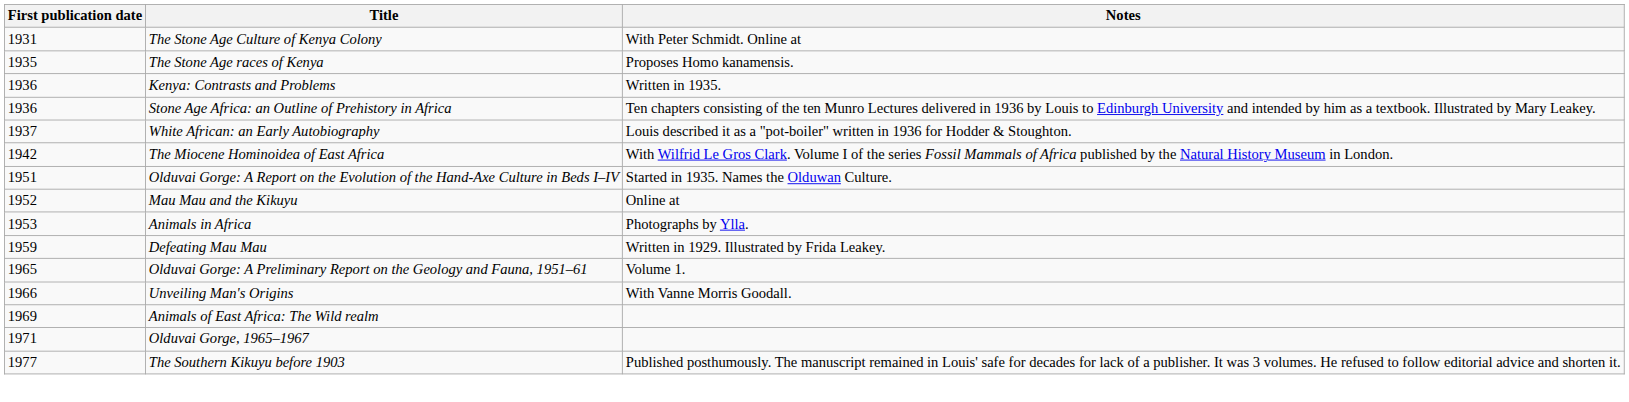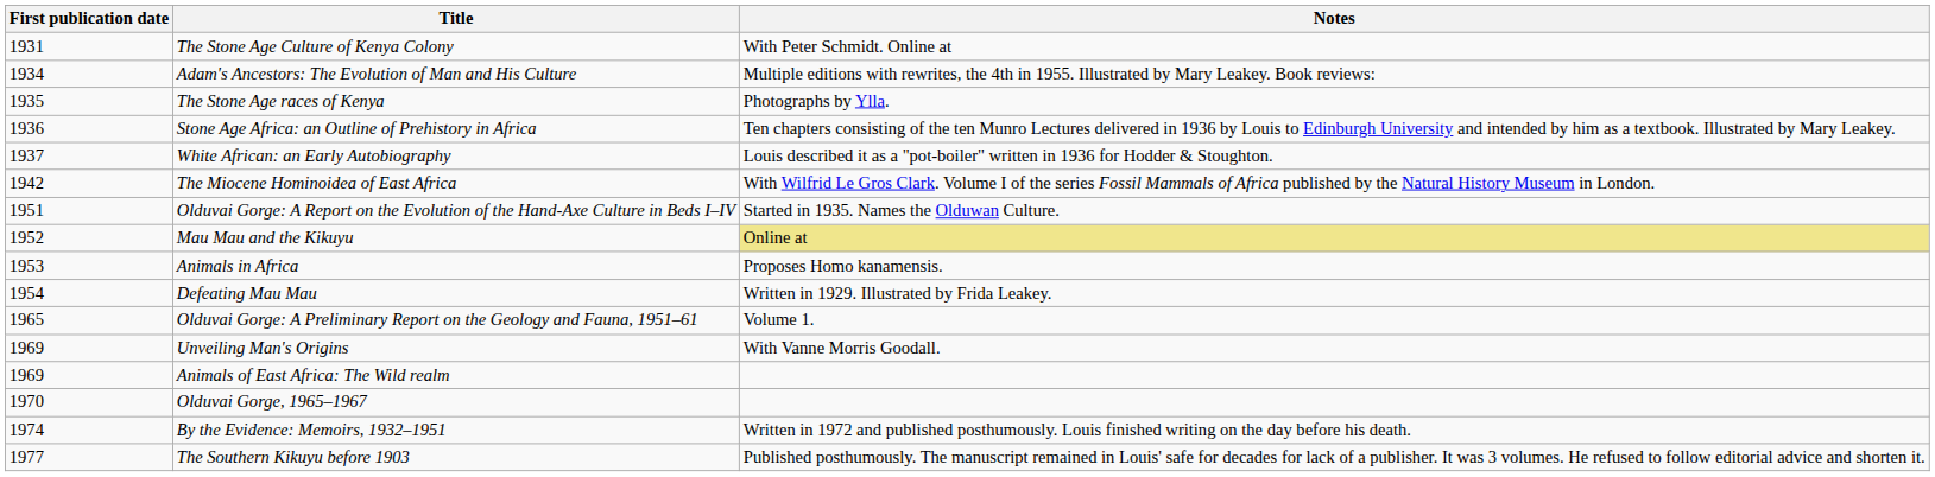 <table class="wikitable">
 <tr>
 <th><strong>First publication date</strong></th>
 <th><strong>Title</strong></th>
 <th><strong>Notes</strong></th>
 </tr>
 <tr>
 <td>1931</td>
 <td><em>The Stone Age Culture of Kenya Colony</em></td>
 <td>With Peter Schmidt. Online at</td>
 </tr>
 <tr>
+<td>1934</td>
+<td><em>Adam's Ancestors: The Evolution of Man and His Culture</em></td>
+<td>Multiple editions with rewrites, the 4th in 1955. Illustrated by Mary Leakey. Book reviews:</td>
+</tr>
+<tr>
 <td>1935</td>
 <td><em>The Stone Age races of Kenya</em></td>
-<td>Proposes Homo kanamensis.</td>
-</tr>
-<tr>
-<td>1936</td>
-<td><em>Kenya: Contrasts and Problems</em></td>
-<td>Written in 1935.</td>
+<td>Photographs by <a href='#'>Ylla</a>.</td>
 </tr>
 <tr>
 <td>1936</td>
 <td><em>Stone Age Africa: an Outline of Prehistory in Africa</em></td>
 <td>Ten chapters consisting of the ten Munro Lectures delivered in 1936 by Louis to <a href='#'>Edinburgh University</a> and intended by him as a textbook. Illustrated by Mary Leakey.</td>
 </tr>
 <tr>
 <td>1937</td>
 <td><em>White African: an Early Autobiography</em></td>
 <td>Louis described it as a "pot-boiler" written in 1936 for Hodder & Stoughton.</td>
 </tr>
 <tr>
 <td>1942</td>
 <td><em>The Miocene Hominoidea of East Africa</em></td>
 <td>With <a href='#'>Wilfrid Le Gros Clark</a>. Volume I of the series <em>Fossil Mammals of Africa</em> published by the <a href='#'>Natural History Museum</a> in London.</td>
 </tr>
 <tr>
 <td>1951</td>
 <td><em>Olduvai Gorge: A Report on the Evolution of the Hand-Axe Culture in Beds I–IV</em></td>
 <td>Started in 1935. Names the <a href='#'>Olduwan</a> Culture.</td>
 </tr>
 <tr>
 <td>1952</td>
 <td><em>Mau Mau and the Kikuyu</em></td>
-<td>Online at</td>
+<td style="background: khaki;">Online at</td>
 </tr>
 <tr>
 <td>1953</td>
 <td><em>Animals in Africa</em></td>
-<td>Photographs by <a href='#'>Ylla</a>.</td>
+<td>Proposes Homo kanamensis.</td>
 </tr>
 <tr>
-<td>1959</td>
+<td>1954</td>
 <td><em>Defeating Mau Mau</em></td>
 <td>Written in 1929. Illustrated by Frida Leakey.</td>
 </tr>
 <tr>
 <td>1965</td>
 <td><em>Olduvai Gorge: A Preliminary Report on the Geology and Fauna, 1951–61</em></td>
 <td>Volume 1.</td>
 </tr>
 <tr>
-<td>1966</td>
+<td>1969</td>
 <td><em>Unveiling Man's Origins</em></td>
 <td>With Vanne Morris Goodall.</td>
 </tr>
 <tr>
 <td>1969</td>
 <td><em>Animals of East Africa: The Wild realm</em></td>
 <td></td>
 </tr>
 <tr>
-<td>1971</td>
+<td>1970</td>
 <td><em>Olduvai Gorge, 1965–1967</em></td>
 <td></td>
+</tr>
+<tr>
+<td>1974</td>
+<td><em>By the Evidence: Memoirs, 1932–1951</em></td>
+<td>Written in 1972 and published posthumously. Louis finished writing on the day before his death.</td>
 </tr>
 <tr>
 <td>1977</td>
 <td><em>The Southern Kikuyu before 1903</em></td>
 <td>Published posthumously. The manuscript remained in Louis' safe for decades for lack of a publisher. It was 3 volumes. He refused to follow editorial advice and shorten it.</td>
 </tr>
 </table>
